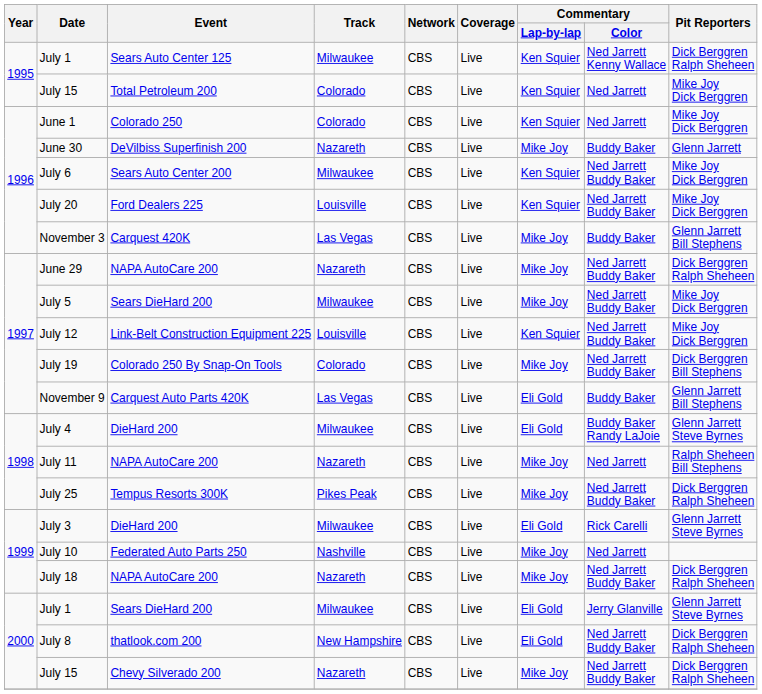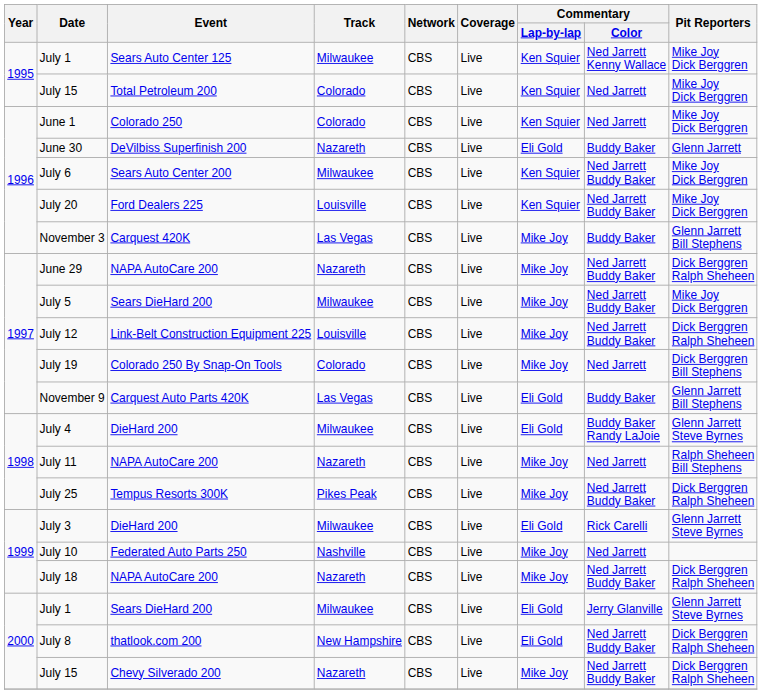 <table class="wikitable" style="font-size: 85%;">
 <tr>
 <th rowspan=2>Year</th>
 <th rowspan=2>Date</th>
 <th rowspan=2>Event</th>
 <th rowspan=2>Track</th>
 <th rowspan=2>Network</th>
 <th rowspan=2>Coverage</th>
 <th colspan=2>Commentary</th>
 <th rowspan=2>Pit Reporters</th>
 </tr>
 <tr>
 <th><a href='#'>Lap-by-lap</a></th>
 <th><a href='#'>Color</a></th>
 </tr>
 <tr>
 <td rowspan=2><a href='#'>1995</a></td>
 <td>July 1</td>
 <td><a href='#'>Sears Auto Center 125</a></td>
 <td><a href='#'>Milwaukee</a></td>
 <td>CBS</td>
 <td>Live</td>
 <td><a href='#'>Ken Squier</a></td>
 <td><a href='#'>Ned Jarrett</a> <br> <a href='#'>Kenny Wallace</a></td>
-<td><a href='#'>Dick Berggren</a> <br> <a href='#'>Ralph Sheheen</a></td>
+<td><a href='#'>Mike Joy</a> <br> <a href='#'>Dick Berggren</a></td>
 </tr>
 <tr>
 <td>July 15</td>
 <td><a href='#'>Total Petroleum 200</a></td>
 <td><a href='#'>Colorado</a></td>
 <td>CBS</td>
 <td>Live</td>
 <td><a href='#'>Ken Squier</a></td>
 <td><a href='#'>Ned Jarrett</a></td>
 <td><a href='#'>Mike Joy</a> <br> <a href='#'>Dick Berggren</a></td>
 </tr>
 <tr>
 <td rowspan=5><a href='#'>1996</a></td>
 <td>June 1</td>
 <td><a href='#'>Colorado 250</a></td>
 <td><a href='#'>Colorado</a></td>
 <td>CBS</td>
 <td>Live</td>
 <td><a href='#'>Ken Squier</a></td>
 <td><a href='#'>Ned Jarrett</a></td>
 <td><a href='#'>Mike Joy</a> <br> <a href='#'>Dick Berggren</a></td>
 </tr>
 <tr>
 <td>June 30</td>
 <td><a href='#'>DeVilbiss Superfinish 200</a></td>
 <td><a href='#'>Nazareth</a></td>
 <td>CBS</td>
 <td>Live</td>
-<td><a href='#'>Mike Joy</a></td>
+<td><a href='#'>Eli Gold</a></td>
 <td><a href='#'>Buddy Baker</a></td>
 <td><a href='#'>Glenn Jarrett</a></td>
 </tr>
 <tr>
 <td>July 6</td>
 <td><a href='#'>Sears Auto Center 200</a></td>
 <td><a href='#'>Milwaukee</a></td>
 <td>CBS</td>
 <td>Live</td>
 <td><a href='#'>Ken Squier</a></td>
 <td><a href='#'>Ned Jarrett</a> <br> <a href='#'>Buddy Baker</a></td>
 <td><a href='#'>Mike Joy</a> <br> <a href='#'>Dick Berggren</a></td>
 </tr>
 <tr>
 <td>July 20</td>
 <td><a href='#'>Ford Dealers 225</a></td>
 <td><a href='#'>Louisville</a></td>
 <td>CBS</td>
 <td>Live</td>
 <td><a href='#'>Ken Squier</a></td>
 <td><a href='#'>Ned Jarrett</a> <br> <a href='#'>Buddy Baker</a></td>
 <td><a href='#'>Mike Joy</a> <br> <a href='#'>Dick Berggren</a></td>
 </tr>
 <tr>
 <td>November 3</td>
 <td><a href='#'>Carquest 420K</a></td>
 <td><a href='#'>Las Vegas</a></td>
 <td>CBS</td>
 <td>Live</td>
 <td><a href='#'>Mike Joy</a></td>
 <td><a href='#'>Buddy Baker</a></td>
 <td><a href='#'>Glenn Jarrett</a> <br> <a href='#'>Bill Stephens</a></td>
 </tr>
 <tr>
 <td rowspan=5><a href='#'>1997</a></td>
 <td>June 29</td>
 <td><a href='#'>NAPA AutoCare 200</a></td>
 <td><a href='#'>Nazareth</a></td>
 <td>CBS</td>
 <td>Live</td>
 <td><a href='#'>Mike Joy</a></td>
 <td><a href='#'>Ned Jarrett</a> <br> <a href='#'>Buddy Baker</a></td>
 <td><a href='#'>Dick Berggren</a> <br> <a href='#'>Ralph Sheheen</a></td>
 </tr>
 <tr>
 <td>July 5</td>
 <td><a href='#'>Sears DieHard 200</a></td>
 <td><a href='#'>Milwaukee</a></td>
 <td>CBS</td>
 <td>Live</td>
 <td><a href='#'>Mike Joy</a></td>
 <td><a href='#'>Ned Jarrett</a> <br> <a href='#'>Buddy Baker</a></td>
 <td><a href='#'>Mike Joy</a> <br> <a href='#'>Dick Berggren</a></td>
 </tr>
 <tr>
 <td>July 12</td>
 <td><a href='#'>Link-Belt Construction Equipment 225</a></td>
 <td><a href='#'>Louisville</a></td>
 <td>CBS</td>
 <td>Live</td>
-<td><a href='#'>Ken Squier</a></td>
+<td><a href='#'>Mike Joy</a></td>
 <td><a href='#'>Ned Jarrett</a> <br> <a href='#'>Buddy Baker</a></td>
-<td><a href='#'>Mike Joy</a> <br> <a href='#'>Dick Berggren</a></td>
+<td><a href='#'>Dick Berggren</a> <br> <a href='#'>Ralph Sheheen</a></td>
 </tr>
 <tr>
 <td>July 19</td>
 <td><a href='#'>Colorado 250 By Snap-On Tools</a></td>
 <td><a href='#'>Colorado</a></td>
 <td>CBS</td>
 <td>Live</td>
 <td><a href='#'>Mike Joy</a></td>
-<td><a href='#'>Ned Jarrett</a> <br> <a href='#'>Buddy Baker</a></td>
+<td><a href='#'>Ned Jarrett</a></td>
 <td><a href='#'>Dick Berggren</a> <br> <a href='#'>Bill Stephens</a></td>
 </tr>
 <tr>
 <td>November 9</td>
 <td><a href='#'>Carquest Auto Parts 420K</a></td>
 <td><a href='#'>Las Vegas</a></td>
 <td>CBS</td>
 <td>Live</td>
 <td><a href='#'>Eli Gold</a></td>
 <td><a href='#'>Buddy Baker</a></td>
 <td><a href='#'>Glenn Jarrett</a> <br> <a href='#'>Bill Stephens</a></td>
 </tr>
 <tr>
 <td rowspan=3><a href='#'>1998</a></td>
 <td>July 4</td>
 <td><a href='#'>DieHard 200</a></td>
 <td><a href='#'>Milwaukee</a></td>
 <td>CBS</td>
 <td>Live</td>
 <td><a href='#'>Eli Gold</a></td>
 <td><a href='#'>Buddy Baker</a> <br> <a href='#'>Randy LaJoie</a></td>
 <td><a href='#'>Glenn Jarrett</a> <br> <a href='#'>Steve Byrnes</a></td>
 </tr>
 <tr>
 <td>July 11</td>
 <td><a href='#'>NAPA AutoCare 200</a></td>
 <td><a href='#'>Nazareth</a></td>
 <td>CBS</td>
 <td>Live</td>
 <td><a href='#'>Mike Joy</a></td>
 <td><a href='#'>Ned Jarrett</a></td>
 <td><a href='#'>Ralph Sheheen</a> <br> <a href='#'>Bill Stephens</a></td>
 </tr>
 <tr>
 <td>July 25</td>
 <td><a href='#'>Tempus Resorts 300K</a></td>
 <td><a href='#'>Pikes Peak</a></td>
 <td>CBS</td>
 <td>Live</td>
 <td><a href='#'>Mike Joy</a></td>
 <td><a href='#'>Ned Jarrett</a> <br> <a href='#'>Buddy Baker</a></td>
 <td><a href='#'>Dick Berggren</a> <br> <a href='#'>Ralph Sheheen</a></td>
 </tr>
 <tr>
 <td rowspan=3><a href='#'>1999</a></td>
 <td>July 3</td>
 <td><a href='#'>DieHard 200</a></td>
 <td><a href='#'>Milwaukee</a></td>
 <td>CBS</td>
 <td>Live</td>
 <td><a href='#'>Eli Gold</a></td>
 <td><a href='#'>Rick Carelli</a></td>
 <td><a href='#'>Glenn Jarrett</a> <br> <a href='#'>Steve Byrnes</a></td>
 </tr>
 <tr>
 <td>July 10</td>
 <td><a href='#'>Federated Auto Parts 250</a></td>
 <td><a href='#'>Nashville</a></td>
 <td>CBS</td>
 <td>Live</td>
 <td><a href='#'>Mike Joy</a></td>
 <td><a href='#'>Ned Jarrett</a></td>
 <td></td>
 </tr>
 <tr>
 <td>July 18</td>
 <td><a href='#'>NAPA AutoCare 200</a></td>
 <td><a href='#'>Nazareth</a></td>
 <td>CBS</td>
 <td>Live</td>
 <td><a href='#'>Mike Joy</a></td>
 <td><a href='#'>Ned Jarrett</a> <br> <a href='#'>Buddy Baker</a></td>
 <td><a href='#'>Dick Berggren</a> <br> <a href='#'>Ralph Sheheen</a></td>
 </tr>
 <tr>
 <td rowspan=3><a href='#'>2000</a></td>
 <td>July 1</td>
 <td><a href='#'>Sears DieHard 200</a></td>
 <td><a href='#'>Milwaukee</a></td>
 <td>CBS</td>
 <td>Live</td>
 <td><a href='#'>Eli Gold</a></td>
 <td><a href='#'>Jerry Glanville</a></td>
 <td><a href='#'>Glenn Jarrett</a> <br> <a href='#'>Steve Byrnes</a></td>
 </tr>
 <tr>
 <td>July 8</td>
 <td><a href='#'>thatlook.com 200</a></td>
 <td><a href='#'>New Hampshire</a></td>
 <td>CBS</td>
 <td>Live</td>
 <td><a href='#'>Eli Gold</a></td>
 <td><a href='#'>Ned Jarrett</a> <br> <a href='#'>Buddy Baker</a></td>
 <td><a href='#'>Dick Berggren</a> <br> <a href='#'>Ralph Sheheen</a></td>
 </tr>
 <tr>
 <td>July 15</td>
 <td><a href='#'>Chevy Silverado 200</a></td>
 <td><a href='#'>Nazareth</a></td>
 <td>CBS</td>
 <td>Live</td>
 <td><a href='#'>Mike Joy</a></td>
 <td><a href='#'>Ned Jarrett</a> <br> <a href='#'>Buddy Baker</a></td>
 <td><a href='#'>Dick Berggren</a> <br> <a href='#'>Ralph Sheheen</a></td>
 </tr>
 <tr>
 </tr>
 </table>
